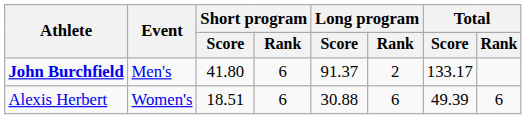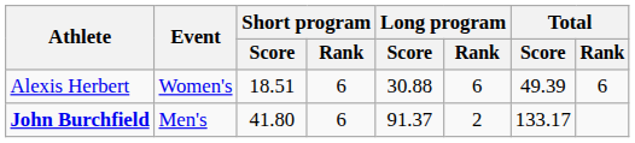 <table class=wikitable style=font-size:90%;text-align:center>
 <tr>
 <th rowspan=2>Athlete</th>
 <th rowspan=2>Event</th>
 <th colspan=2>Short program</th>
 <th colspan=2>Long program</th>
 <th colspan=2>Total</th>
 </tr>
 <tr style=font-size:95%>
 <th>Score</th>
 <th>Rank</th>
 <th>Score</th>
 <th>Rank</th>
 <th>Score</th>
 <th>Rank</th>
 </tr>
 <tr>
+<td align=left><a href='#'>Alexis Herbert</a></td>
+<td align=left><a href='#'>Women's</a></td>
+<td>18.51</td>
+<td>6</td>
+<td>30.88</td>
+<td>6</td>
+<td>49.39</td>
+<td>6</td>
+</tr>
+<tr>
 <td align=left><strong><a href='#'>John Burchfield</a></strong></td>
 <td align=left><a href='#'>Men's</a></td>
 <td>41.80</td>
 <td>6</td>
 <td>91.37</td>
 <td>2</td>
 <td>133.17</td>
 <td></td>
 </tr>
-<tr>
-<td align=left><a href='#'>Alexis Herbert</a></td>
-<td align=left><a href='#'>Women's</a></td>
-<td>18.51</td>
-<td>6</td>
-<td>30.88</td>
-<td>6</td>
-<td>49.39</td>
-<td>6</td>
-</tr>
 </table>
